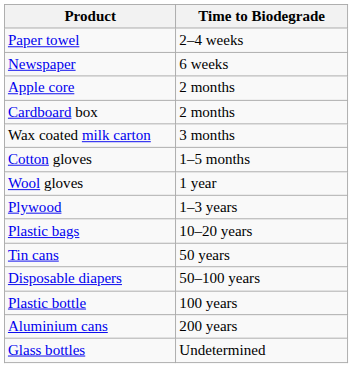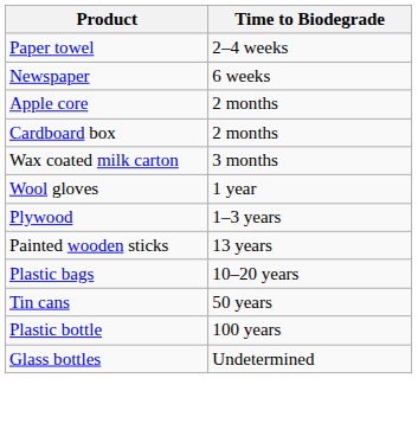 <table class="wikitable">
 <tr>
 <th scope="col" style="width:175px;">Product</th>
 <th scope="col" style="width:175px;">Time to Biodegrade</th>
 </tr>
 <tr>
 <td><a href='#'>Paper towel</a></td>
 <td>2–4 weeks</td>
 </tr>
 <tr>
 <td><a href='#'>Newspaper</a></td>
 <td>6 weeks</td>
 </tr>
 <tr>
 <td><a href='#'>Apple core</a></td>
 <td>2 months</td>
 </tr>
 <tr>
 <td><a href='#'>Cardboard</a> box</td>
 <td>2 months</td>
 </tr>
 <tr>
 <td>Wax coated <a href='#'>milk carton</a></td>
 <td>3 months</td>
 </tr>
 <tr>
-<td><a href='#'>Cotton</a> gloves</td>
-<td>1–5 months</td>
-</tr>
-<tr>
 <td><a href='#'>Wool</a> gloves</td>
 <td>1 year</td>
 </tr>
 <tr>
 <td><a href='#'>Plywood</a></td>
 <td>1–3 years</td>
+</tr>
+<tr>
+<td>Painted <a href='#'>wooden</a> sticks</td>
+<td>13 years</td>
 </tr>
 <tr>
 <td><a href='#'>Plastic bags</a></td>
 <td>10–20 years</td>
 </tr>
 <tr>
 <td><a href='#'>Tin cans</a></td>
 <td>50 years</td>
 </tr>
 <tr>
-<td><a href='#'>Disposable diapers</a></td>
-<td>50–100 years</td>
-</tr>
-<tr>
 <td><a href='#'>Plastic bottle</a></td>
 <td>100 years</td>
-</tr>
-<tr>
-<td><a href='#'>Aluminium cans</a></td>
-<td>200 years</td>
 </tr>
 <tr>
 <td><a href='#'>Glass bottles</a></td>
 <td>Undetermined</td>
 </tr>
 </table>
